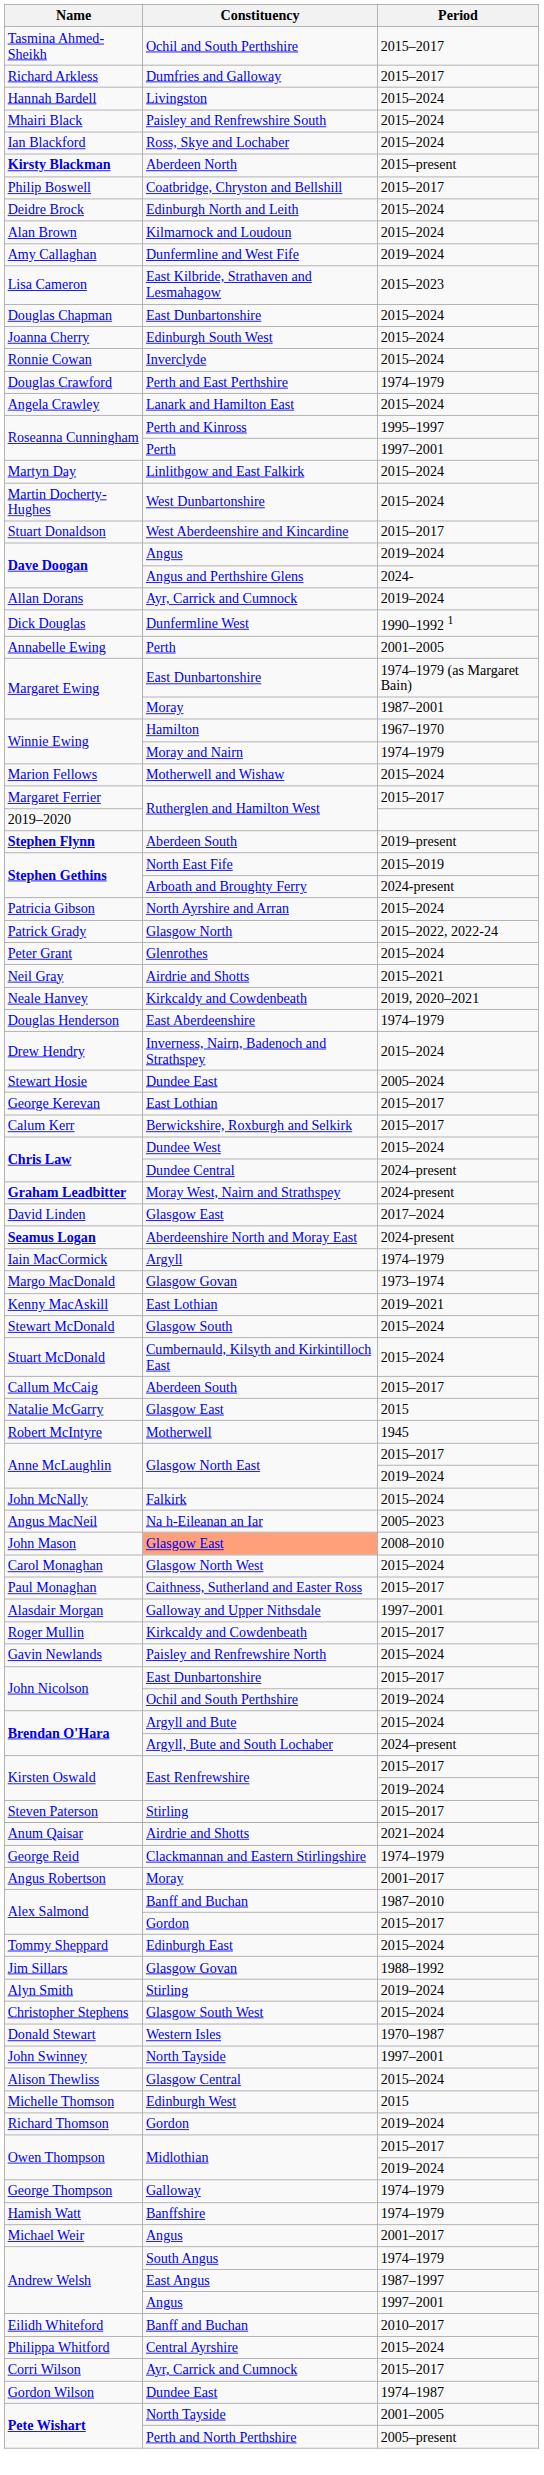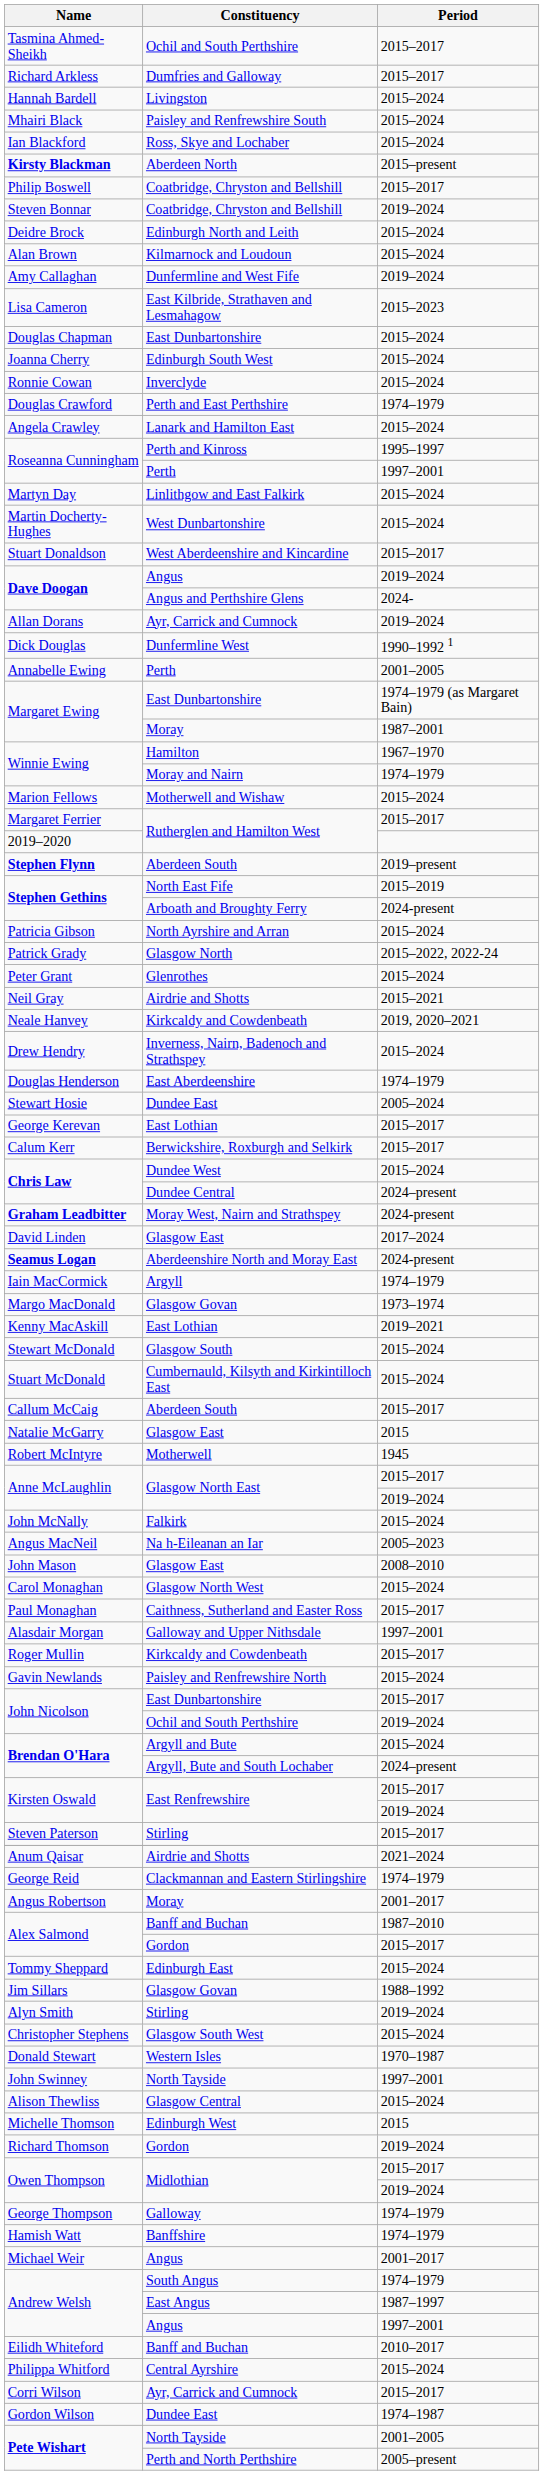 <table class="wikitable sortable">
 <tr>
 <th>Name</th>
 <th>Constituency</th>
 <th>Period</th>
 </tr>
 <tr>
 <td data-sort-value="Ahmed-Sheikh, Tasmina"><a href='#'>Tasmina Ahmed-Sheikh</a></td>
 <td><a href='#'>Ochil and South Perthshire</a></td>
 <td>2015–2017</td>
 </tr>
 <tr>
 <td data-sort-value="Arkless, Richard"><a href='#'>Richard Arkless</a></td>
 <td><a href='#'>Dumfries and Galloway</a></td>
 <td>2015–2017</td>
 </tr>
 <tr>
 <td data-sort-value="Bardell, Hannah"><a href='#'>Hannah Bardell</a></td>
 <td><a href='#'>Livingston</a></td>
 <td>2015–2024</td>
 </tr>
 <tr>
 <td data-sort-value="Black, Mhairi"><a href='#'>Mhairi Black</a></td>
 <td><a href='#'>Paisley and Renfrewshire South</a></td>
 <td>2015–2024</td>
 </tr>
 <tr>
 <td data-sort-value="Blackford, Ian"><a href='#'>Ian Blackford</a></td>
 <td><a href='#'>Ross, Skye and Lochaber</a></td>
 <td>2015–2024</td>
 </tr>
 <tr>
 <td data-sort-value="Blackman, Kirsty"><strong><a href='#'>Kirsty Blackman</a></strong></td>
 <td><a href='#'>Aberdeen North</a></td>
 <td>2015–present</td>
 </tr>
 <tr>
 <td data-sort-value="Boswell, Philip"><a href='#'>Philip Boswell</a></td>
 <td><a href='#'>Coatbridge, Chryston and Bellshill</a></td>
 <td>2015–2017</td>
+</tr>
+<tr>
+<td data-sort-value="Bonnar, Steven"><a href='#'>Steven Bonnar</a></td>
+<td><a href='#'>Coatbridge, Chryston and Bellshill</a></td>
+<td>2019–2024</td>
 </tr>
 <tr>
 <td data-sort-value="Brock, Deidre"><a href='#'>Deidre Brock</a></td>
 <td><a href='#'>Edinburgh North and Leith</a></td>
 <td>2015–2024</td>
 </tr>
 <tr>
 <td data-sort-value="Brown, Alan"><a href='#'>Alan Brown</a></td>
 <td><a href='#'>Kilmarnock and Loudoun</a></td>
 <td>2015–2024</td>
 </tr>
 <tr>
 <td data-sort-value="Callaghan, Amy"><a href='#'>Amy Callaghan</a></td>
 <td><a href='#'>Dunfermline and West Fife</a></td>
 <td>2019–2024</td>
 </tr>
 <tr>
 <td data-sort-value="Cameron, Lisa"><a href='#'>Lisa Cameron</a></td>
 <td><a href='#'>East Kilbride, Strathaven and Lesmahagow</a></td>
 <td>2015–2023</td>
 </tr>
 <tr>
 <td data-sort-value="Chapman, Douglas"><a href='#'>Douglas Chapman</a></td>
 <td><a href='#'>East Dunbartonshire</a></td>
 <td>2015–2024</td>
 </tr>
 <tr>
 <td data-sort-value="Cherry, Joanna"><a href='#'>Joanna Cherry</a></td>
 <td><a href='#'>Edinburgh South West</a></td>
 <td>2015–2024</td>
 </tr>
 <tr>
 <td data-sort-value="Cowan, Ronnie"><a href='#'>Ronnie Cowan</a></td>
 <td><a href='#'>Inverclyde</a></td>
 <td>2015–2024</td>
 </tr>
 <tr>
 <td data-sort-value="Crawford, Douglas"><a href='#'>Douglas Crawford</a></td>
 <td><a href='#'>Perth and East Perthshire</a></td>
 <td>1974–1979</td>
 </tr>
 <tr>
 <td data-sort-value="Crawley, Angela"><a href='#'>Angela Crawley</a></td>
 <td><a href='#'>Lanark and Hamilton East</a></td>
 <td>2015–2024</td>
 </tr>
 <tr>
 <td data-sort-value="Cunningham, Roseanna" rowspan="2"><a href='#'>Roseanna Cunningham</a></td>
 <td><a href='#'>Perth and Kinross</a></td>
 <td>1995–1997</td>
 </tr>
 <tr>
 <td><a href='#'>Perth</a></td>
 <td>1997–2001</td>
 </tr>
 <tr>
 <td data-sort-value="Day, Martyn"><a href='#'>Martyn Day</a></td>
 <td><a href='#'>Linlithgow and East Falkirk</a></td>
 <td>2015–2024</td>
 </tr>
 <tr>
 <td data-sort-value="Docherty-Hughes, Martin"><a href='#'>Martin Docherty-Hughes</a></td>
 <td><a href='#'>West Dunbartonshire</a></td>
 <td>2015–2024</td>
 </tr>
 <tr>
 <td data-sort-value="Donaldson, Stuart"><a href='#'>Stuart Donaldson</a></td>
 <td><a href='#'>West Aberdeenshire and Kincardine</a></td>
 <td>2015–2017</td>
 </tr>
 <tr>
 <td data-sort-value="Doogan, Dave" rowspan="2"><strong><a href='#'>Dave Doogan</a></strong></td>
 <td><a href='#'>Angus</a></td>
 <td>2019–2024</td>
 </tr>
 <tr>
 <td><a href='#'>Angus and Perthshire Glens</a></td>
 <td>2024-</td>
 </tr>
 <tr>
 <td data-sort-value="Dorans,Allan "><a href='#'>Allan Dorans</a></td>
 <td><a href='#'>Ayr, Carrick and Cumnock</a></td>
 <td>2019–2024</td>
 </tr>
 <tr>
 <td data-sort-value="Douglas, Dick"><a href='#'>Dick Douglas</a></td>
 <td><a href='#'>Dunfermline West</a></td>
 <td>1990–1992 <sup>1</sup></td>
 </tr>
 <tr>
 <td data-sort-value="Ewing, Annabelle"><a href='#'>Annabelle Ewing</a></td>
 <td><a href='#'>Perth</a></td>
 <td>2001–2005</td>
 </tr>
 <tr>
 <td data-sort-value="Ewing, Margaret" rowspan="2"><a href='#'>Margaret Ewing</a></td>
 <td><a href='#'>East Dunbartonshire</a></td>
 <td>1974–1979 (as Margaret Bain)</td>
 </tr>
 <tr>
 <td><a href='#'>Moray</a></td>
 <td>1987–2001</td>
 </tr>
 <tr>
 <td data-sort-value="Ewing, Winnie" rowspan="2"><a href='#'>Winnie Ewing</a></td>
 <td><a href='#'>Hamilton</a></td>
 <td>1967–1970</td>
 </tr>
 <tr>
 <td><a href='#'>Moray and Nairn</a></td>
 <td>1974–1979</td>
 </tr>
 <tr>
 <td data-sort-value="Fellows, Marion"><a href='#'>Marion Fellows</a></td>
 <td><a href='#'>Motherwell and Wishaw</a></td>
 <td>2015–2024</td>
 </tr>
 <tr>
 <td data-sort-value=><a href='#'>Margaret Ferrier</a></td>
 <td rowspan="2"><a href='#'>Rutherglen and Hamilton West</a></td>
 <td>2015–2017</td>
 </tr>
 <tr>
 <td>2019–2020</td>
 </tr>
 <tr>
 <td data-sort-value="Flynn, Stephen "><strong><a href='#'>Stephen Flynn</a></strong></td>
 <td><a href='#'>Aberdeen South</a></td>
 <td>2019–present</td>
 </tr>
 <tr>
 <td data-sort-value="Gethins, Stephen" rowspan="2"><strong><a href='#'>Stephen Gethins</a></strong></td>
 <td><a href='#'>North East Fife</a></td>
 <td>2015–2019</td>
 </tr>
 <tr>
 <td><a href='#'>Arboath and Broughty Ferry</a></td>
 <td>2024-present</td>
 </tr>
 <tr>
 <td data-sort-value="Gibson, Patricia"><a href='#'>Patricia Gibson</a></td>
 <td><a href='#'>North Ayrshire and Arran</a></td>
 <td>2015–2024</td>
 </tr>
 <tr>
 <td data-sort-value="Grady, Patrick"><a href='#'>Patrick Grady</a></td>
 <td><a href='#'>Glasgow North</a></td>
 <td>2015–2022, 2022-24</td>
 </tr>
 <tr>
 <td data-sort-value="Grant, Peter"><a href='#'>Peter Grant</a></td>
 <td><a href='#'>Glenrothes</a></td>
 <td>2015–2024</td>
 </tr>
 <tr>
 <td data-sort-value="Gray, Neil"><a href='#'>Neil Gray</a></td>
 <td><a href='#'>Airdrie and Shotts</a></td>
 <td>2015–2021</td>
 </tr>
 <tr>
 <td data-sort-value="Hanvey, Neale"><a href='#'>Neale Hanvey</a></td>
 <td><a href='#'>Kirkcaldy and Cowdenbeath</a></td>
 <td>2019, 2020–2021</td>
 </tr>
 <tr>
+<td data-sort-value="Hendry, Drew"><a href='#'>Drew Hendry</a></td>
+<td><a href='#'>Inverness, Nairn, Badenoch and Strathspey</a></td>
+<td>2015–2024</td>
+</tr>
+<tr>
 <td data-sort-value="Henderson, Douglas"><a href='#'>Douglas Henderson</a></td>
 <td><a href='#'>East Aberdeenshire</a></td>
 <td>1974–1979</td>
-</tr>
-<tr>
-<td data-sort-value="Hendry, Drew"><a href='#'>Drew Hendry</a></td>
-<td><a href='#'>Inverness, Nairn, Badenoch and Strathspey</a></td>
-<td>2015–2024</td>
 </tr>
 <tr>
 <td data-sort-value="Hosie, Stewart"><a href='#'>Stewart Hosie</a></td>
 <td><a href='#'>Dundee East</a></td>
 <td>2005–2024</td>
 </tr>
 <tr>
 <td data-sort-value="Kerevan, George"><a href='#'>George Kerevan</a></td>
 <td><a href='#'>East Lothian</a></td>
 <td>2015–2017</td>
 </tr>
 <tr>
 <td data-sort-value="Kerr, Calum"><a href='#'>Calum Kerr</a></td>
 <td><a href='#'>Berwickshire, Roxburgh and Selkirk</a></td>
 <td>2015–2017</td>
 </tr>
 <tr>
 <td data-sort-value="Law, Chris" rowspan="2"><strong><a href='#'>Chris Law</a></strong></td>
 <td><a href='#'>Dundee West</a></td>
 <td>2015–2024</td>
 </tr>
 <tr>
 <td><a href='#'>Dundee Central</a></td>
 <td>2024–present</td>
 </tr>
 <tr>
 <td data-sort-value="Leadbitter, Graham"><strong><a href='#'>Graham Leadbitter</a></strong></td>
 <td><a href='#'>Moray West, Nairn and Strathspey</a></td>
 <td>2024-present</td>
 </tr>
 <tr>
 <td data-sort-value="Linden, David"><a href='#'>David Linden</a></td>
 <td><a href='#'>Glasgow East</a></td>
 <td>2017–2024</td>
 </tr>
 <tr>
 <td data-sort-value="Logan, Seamus"><strong><a href='#'>Seamus Logan</a></strong></td>
 <td><a href='#'>Aberdeenshire North and Moray East</a></td>
 <td>2024-present</td>
 </tr>
 <tr>
 <td data-sort-value="MacCormick, Iain"><a href='#'>Iain MacCormick</a></td>
 <td><a href='#'>Argyll</a></td>
 <td>1974–1979</td>
 </tr>
 <tr>
 <td data-sort-value="MacDonald, Margo"><a href='#'>Margo MacDonald</a></td>
 <td><a href='#'>Glasgow Govan</a></td>
 <td>1973–1974</td>
 </tr>
 <tr>
 <td data-sort-value="MacAskill, Kenny"><a href='#'>Kenny MacAskill</a></td>
 <td><a href='#'>East Lothian</a></td>
 <td>2019–2021</td>
 </tr>
 <tr>
 <td data-sort-value="McDonald, Stewart"><a href='#'>Stewart McDonald</a></td>
 <td><a href='#'>Glasgow South</a></td>
 <td>2015–2024</td>
 </tr>
 <tr>
 <td data-sort-value="McDonald, Stuart"><a href='#'>Stuart McDonald</a></td>
 <td><a href='#'>Cumbernauld, Kilsyth and Kirkintilloch East</a></td>
 <td>2015–2024</td>
 </tr>
 <tr>
 <td data-sort-value="McCaig, Callum"><a href='#'>Callum McCaig</a></td>
 <td><a href='#'>Aberdeen South</a></td>
 <td>2015–2017</td>
 </tr>
 <tr>
 <td data-sort-value="McGarry, Natalie"><a href='#'>Natalie McGarry</a></td>
 <td><a href='#'>Glasgow East</a></td>
 <td>2015</td>
 </tr>
 <tr>
 <td data-sort-value="McIntyre, Robert"><a href='#'>Robert McIntyre</a></td>
 <td><a href='#'>Motherwell</a></td>
 <td>1945</td>
 </tr>
 <tr>
 <td data-sort-value="McLaughlin, Anne" rowspan="2"><a href='#'>Anne McLaughlin</a></td>
 <td rowspan="2"><a href='#'>Glasgow North East</a></td>
 <td>2015–2017</td>
 </tr>
 <tr>
 <td>2019–2024</td>
 </tr>
 <tr>
 <td data-sort-value="McNally, John"><a href='#'>John McNally</a></td>
 <td><a href='#'>Falkirk</a></td>
 <td>2015–2024</td>
 </tr>
 <tr>
 <td data-sort-value="MacNeil, Angus"><a href='#'>Angus MacNeil</a></td>
 <td><a href='#'>Na h-Eileanan an Iar</a></td>
 <td>2005–2023</td>
 </tr>
 <tr>
 <td data-sort-value="Mason, John"><a href='#'>John Mason</a></td>
-<td style="background: lightsalmon;"><a href='#'>Glasgow East</a></td>
+<td><a href='#'>Glasgow East</a></td>
 <td>2008–2010</td>
 </tr>
 <tr>
 <td data-sort-value="Monaghan, Carol"><a href='#'>Carol Monaghan</a></td>
 <td><a href='#'>Glasgow North West</a></td>
 <td>2015–2024</td>
 </tr>
 <tr>
 <td data-sort-value="Monaghan, Paul"><a href='#'>Paul Monaghan</a></td>
 <td><a href='#'>Caithness, Sutherland and Easter Ross</a></td>
 <td>2015–2017</td>
 </tr>
 <tr>
 <td data-sort-value="Morgan, Alasdair"><a href='#'>Alasdair Morgan</a></td>
 <td><a href='#'>Galloway and Upper Nithsdale</a></td>
 <td>1997–2001</td>
 </tr>
 <tr>
 <td data-sort-value="Mullin, Roger"><a href='#'>Roger Mullin</a></td>
 <td><a href='#'>Kirkcaldy and Cowdenbeath</a></td>
 <td>2015–2017</td>
 </tr>
 <tr>
 <td data-sort-value="Newlands, Gavin"><a href='#'>Gavin Newlands</a></td>
 <td><a href='#'>Paisley and Renfrewshire North</a></td>
 <td>2015–2024</td>
 </tr>
 <tr>
 <td data-sort-value="Nicolson, John" rowspan="2"><a href='#'>John Nicolson</a></td>
 <td><a href='#'>East Dunbartonshire</a></td>
 <td>2015–2017</td>
 </tr>
 <tr>
 <td><a href='#'>Ochil and South Perthshire</a></td>
 <td>2019–2024</td>
 </tr>
 <tr>
 <td data-sort-value="O'Hara, Brendan" rowspan="2"><strong><a href='#'>Brendan O'Hara</a></strong></td>
 <td><a href='#'>Argyll and Bute</a></td>
 <td>2015–2024</td>
 </tr>
 <tr>
 <td><a href='#'>Argyll, Bute and South Lochaber</a></td>
 <td>2024–present</td>
 </tr>
 <tr>
 <td data-sort-value="Oswald, Kirsten" rowspan="2"><a href='#'>Kirsten Oswald</a></td>
 <td rowspan="2"><a href='#'>East Renfrewshire</a></td>
 <td>2015–2017</td>
 </tr>
 <tr>
 <td>2019–2024</td>
 </tr>
 <tr>
 <td data-sort-value="Paterson, Steven"><a href='#'>Steven Paterson</a></td>
 <td><a href='#'>Stirling</a></td>
 <td>2015–2017</td>
 </tr>
 <tr>
 </tr>
 <tr>
 <td data-sort-value="Qaisar, Anum"><a href='#'>Anum Qaisar</a></td>
 <td><a href='#'>Airdrie and Shotts</a></td>
 <td>2021–2024</td>
 </tr>
 <tr>
 <td data-sort-value="Reid, George"><a href='#'>George Reid</a></td>
 <td><a href='#'>Clackmannan and Eastern Stirlingshire</a></td>
 <td>1974–1979</td>
 </tr>
 <tr>
 <td data-sort-value="Robertson, Angus"><a href='#'>Angus Robertson</a></td>
 <td><a href='#'>Moray</a></td>
 <td>2001–2017</td>
 </tr>
 <tr>
 <td data-sort-value="Salmond, Alex" rowspan="2"><a href='#'>Alex Salmond</a></td>
 <td><a href='#'>Banff and Buchan</a></td>
 <td>1987–2010</td>
 </tr>
 <tr>
 <td><a href='#'>Gordon</a></td>
 <td>2015–2017</td>
 </tr>
 <tr>
 <td data-sort-value="Sheppard, Tommy"><a href='#'>Tommy Sheppard</a></td>
 <td><a href='#'>Edinburgh East</a></td>
 <td>2015–2024</td>
 </tr>
 <tr>
 <td data-sort-value="Sillars, Jim"><a href='#'>Jim Sillars</a></td>
 <td><a href='#'>Glasgow Govan</a></td>
 <td>1988–1992</td>
 </tr>
 <tr>
 <td data-sort-value="Smith, Alyn"><a href='#'>Alyn Smith</a></td>
 <td><a href='#'>Stirling</a></td>
 <td>2019–2024</td>
 </tr>
 <tr>
 <td data-sort-value="Stephens, Chris"><a href='#'>Christopher Stephens</a></td>
 <td><a href='#'>Glasgow South West</a></td>
 <td>2015–2024</td>
 </tr>
 <tr>
 <td data-sort-value="Stewart, Donald"><a href='#'>Donald Stewart</a></td>
 <td><a href='#'>Western Isles</a></td>
 <td>1970–1987</td>
 </tr>
 <tr>
 <td data-sort-value="Swinney, John"><a href='#'>John Swinney</a></td>
 <td><a href='#'>North Tayside</a></td>
 <td>1997–2001</td>
 </tr>
 <tr>
 <td data-sort-value="Thewliss, Alison"><a href='#'>Alison Thewliss</a></td>
 <td><a href='#'>Glasgow Central</a></td>
 <td>2015–2024</td>
 </tr>
 <tr>
 <td data-sort-value="Thomson, Michelle"><a href='#'>Michelle Thomson</a></td>
 <td><a href='#'>Edinburgh West</a></td>
 <td>2015</td>
 </tr>
 <tr>
 <td data-sort-value="Thomson, Richard"><a href='#'>Richard Thomson</a></td>
 <td><a href='#'>Gordon</a></td>
 <td>2019–2024</td>
 </tr>
 <tr>
 <td data-sort-value="Thompson, Owen" rowspan="2"><a href='#'>Owen Thompson</a></td>
 <td rowspan="2"><a href='#'>Midlothian</a></td>
 <td>2015–2017</td>
 </tr>
 <tr>
 <td>2019–2024</td>
 </tr>
 <tr>
 <td data-sort-value="Thompson, George"><a href='#'>George Thompson</a></td>
 <td><a href='#'>Galloway</a></td>
 <td>1974–1979</td>
 </tr>
 <tr>
 <td data-sort-value="Watt, Hamish"><a href='#'>Hamish Watt</a></td>
 <td><a href='#'>Banffshire</a></td>
 <td>1974–1979</td>
 </tr>
 <tr>
 <td data-sort-value="Weir, Mike"><a href='#'>Michael Weir</a></td>
 <td><a href='#'>Angus</a></td>
 <td>2001–2017</td>
 </tr>
 <tr>
 <td data-sort-value="Welsh, Andrew" rowspan="3"><a href='#'>Andrew Welsh</a></td>
 <td><a href='#'>South Angus</a></td>
 <td>1974–1979</td>
 </tr>
 <tr>
 <td><a href='#'>East Angus</a></td>
 <td>1987–1997</td>
 </tr>
 <tr>
 <td><a href='#'>Angus</a></td>
 <td>1997–2001</td>
 </tr>
 <tr>
 <td><a href='#'>Eilidh Whiteford</a></td>
 <td><a href='#'>Banff and Buchan</a></td>
 <td>2010–2017</td>
 </tr>
 <tr>
 <td data-sort-value="Whitford, Philippa"><a href='#'>Philippa Whitford</a></td>
 <td><a href='#'>Central Ayrshire</a></td>
 <td>2015–2024</td>
 </tr>
 <tr>
 <td data-sort-value="Wilson, Corri"><a href='#'>Corri Wilson</a></td>
 <td><a href='#'>Ayr, Carrick and Cumnock</a></td>
 <td>2015–2017</td>
 </tr>
 <tr>
 <td data-sort-value="Wilson, Gordon"><a href='#'>Gordon Wilson</a></td>
 <td><a href='#'>Dundee East</a></td>
 <td>1974–1987</td>
 </tr>
 <tr>
 <td data-sort-value="Wishart, Pete" rowspan=2><strong><a href='#'>Pete Wishart</a></strong></td>
 <td><a href='#'>North Tayside</a></td>
 <td>2001–2005</td>
 </tr>
 <tr>
 <td><a href='#'>Perth and North Perthshire</a></td>
 <td>2005–present</td>
 </tr>
 </table>
